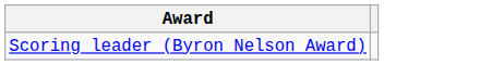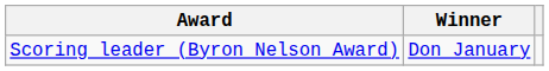 <table class="wikitable">
 <tr>
 <th>Award</th>
+<th>Winner</th>
 <th></th>
 </tr>
 <tr>
 <td><a href='#'>Scoring leader (Byron Nelson Award)</a></td>
+<td> <a href='#'>Don January</a></td>
 <td></td>
 </tr>
 </table>
